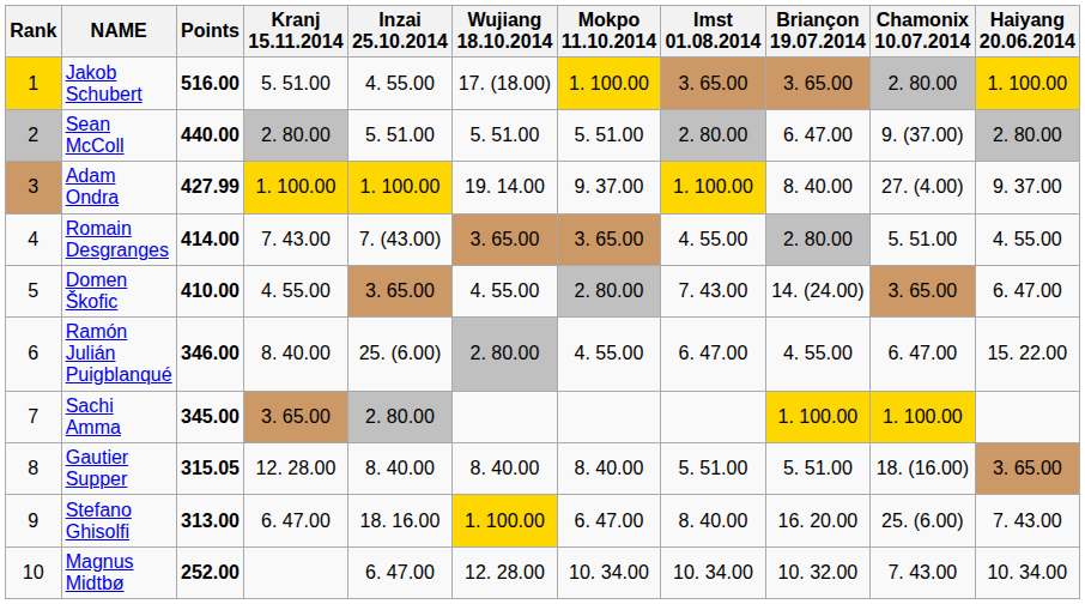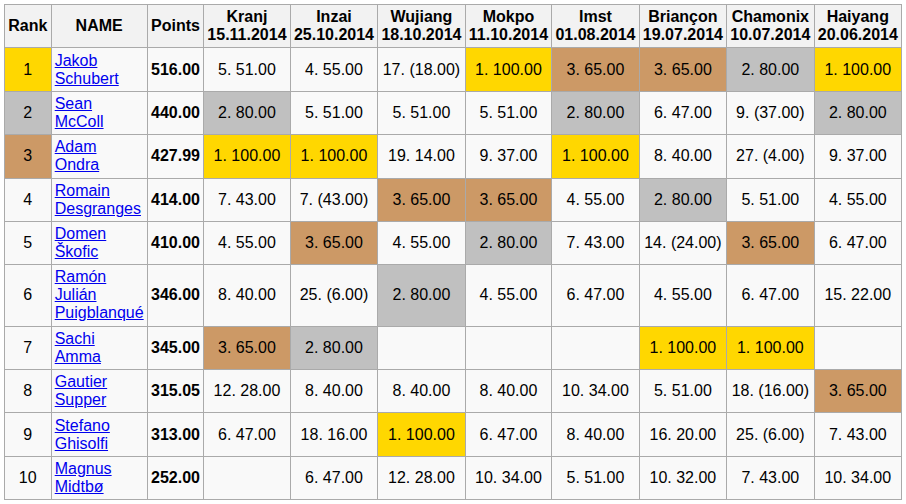 <table class="wikitable sortable" style="text-align: center;">
 <tr>
 <th>Rank</th>
 <th width = "200">NAME</th>
 <th>Points</th>
 <th width = "75" data-sort-type="number">Kranj 15.11.2014</th>
 <th width = "75" data-sort-type="number">Inzai 25.10.2014</th>
 <th width = "75" data-sort-type="number">Wujiang 18.10.2014</th>
 <th width = "75" data-sort-type="number">Mokpo 11.10.2014</th>
 <th width = "75" data-sort-type="number">Imst 01.08.2014</th>
 <th width = "75" data-sort-type="number">Briançon 19.07.2014</th>
 <th width = "75" data-sort-type="number">Chamonix 10.07.2014</th>
 <th width = "75" data-sort-type="number">Haiyang 20.06.2014</th>
 </tr>
 <tr>
 <td style="background: gold">1</td>
 <td align="left"> <a href='#'>Jakob Schubert</a></td>
 <td><strong>516.00</strong></td>
 <td>5. 51.00</td>
 <td>4. 55.00</td>
 <td>17. (18.00)</td>
 <td style="background: gold">1. 100.00</td>
 <td style="background: #cc9966">3. 65.00</td>
 <td style="background: #cc9966">3. 65.00</td>
 <td style="background: silver">2. 80.00</td>
 <td style="background: gold">1. 100.00</td>
 </tr>
 <tr>
 <td style="background: silver">2</td>
 <td align="left"> <a href='#'>Sean McColl</a></td>
 <td><strong>440.00</strong></td>
 <td style="background: silver">2. 80.00</td>
 <td>5. 51.00</td>
 <td>5. 51.00</td>
 <td>5. 51.00</td>
 <td style="background: silver">2. 80.00</td>
 <td>6. 47.00</td>
 <td>9. (37.00)</td>
 <td style="background: silver">2. 80.00</td>
 </tr>
 <tr>
 <td style="background: #cc9966">3</td>
 <td align="left"> <a href='#'>Adam Ondra</a></td>
 <td><strong>427.99</strong></td>
 <td style="background: gold">1. 100.00</td>
 <td style="background: gold">1. 100.00</td>
 <td>19. 14.00</td>
 <td>9. 37.00</td>
 <td style="background: gold">1. 100.00</td>
 <td>8. 40.00</td>
 <td>27. (4.00)</td>
 <td>9. 37.00</td>
 </tr>
 <tr>
 <td>4</td>
 <td align="left"> <a href='#'>Romain Desgranges</a></td>
 <td><strong>414.00</strong></td>
 <td>7. 43.00</td>
 <td>7. (43.00)</td>
 <td style="background: #cc9966">3. 65.00</td>
 <td style="background: #cc9966">3. 65.00</td>
 <td>4. 55.00</td>
 <td style="background: silver">2. 80.00</td>
 <td>5. 51.00</td>
 <td>4. 55.00</td>
 </tr>
 <tr>
 <td>5</td>
 <td align="left"> <a href='#'>Domen Škofic</a></td>
 <td><strong>410.00</strong></td>
 <td>4. 55.00</td>
 <td style="background: #cc9966">3. 65.00</td>
 <td>4. 55.00</td>
 <td style="background: silver">2. 80.00</td>
 <td>7. 43.00</td>
 <td>14. (24.00)</td>
 <td style="background: #cc9966">3. 65.00</td>
 <td>6. 47.00</td>
 </tr>
 <tr>
 <td>6</td>
 <td align="left"> <a href='#'>Ramón Julián Puigblanqué</a></td>
 <td><strong>346.00</strong></td>
 <td>8. 40.00</td>
 <td>25. (6.00)</td>
 <td style="background: silver">2. 80.00</td>
 <td>4. 55.00</td>
 <td>6. 47.00</td>
 <td>4. 55.00</td>
 <td>6. 47.00</td>
 <td>15. 22.00</td>
 </tr>
 <tr>
 <td>7</td>
 <td align="left"> <a href='#'>Sachi Amma</a></td>
 <td><strong>345.00</strong></td>
 <td style="background: #cc9966">3. 65.00</td>
 <td style="background: silver">2. 80.00</td>
 <td></td>
 <td></td>
 <td></td>
 <td style="background: gold">1. 100.00</td>
 <td style="background: gold">1. 100.00</td>
 <td></td>
 </tr>
 <tr>
 <td>8</td>
 <td align="left"> <a href='#'>Gautier Supper</a></td>
 <td><strong>315.05</strong></td>
 <td>12. 28.00</td>
 <td>8. 40.00</td>
 <td>8. 40.00</td>
 <td>8. 40.00</td>
-<td>5. 51.00</td>
+<td>10. 34.00</td>
 <td>5. 51.00</td>
 <td>18. (16.00)</td>
 <td style="background: #cc9966">3. 65.00</td>
 </tr>
 <tr>
 <td>9</td>
 <td align="left"> <a href='#'>Stefano Ghisolfi</a></td>
 <td><strong>313.00</strong></td>
 <td>6. 47.00</td>
 <td>18. 16.00</td>
 <td style="background: gold">1. 100.00</td>
 <td>6. 47.00</td>
 <td>8. 40.00</td>
 <td>16. 20.00</td>
 <td>25. (6.00)</td>
 <td>7. 43.00</td>
 </tr>
 <tr>
 <td>10</td>
 <td align="left"> <a href='#'>Magnus Midtbø</a></td>
 <td><strong>252.00</strong></td>
 <td></td>
 <td>6. 47.00</td>
 <td>12. 28.00</td>
 <td>10. 34.00</td>
-<td>10. 34.00</td>
+<td>5. 51.00</td>
 <td>10. 32.00</td>
 <td>7. 43.00</td>
 <td>10. 34.00</td>
 </tr>
 </table>
